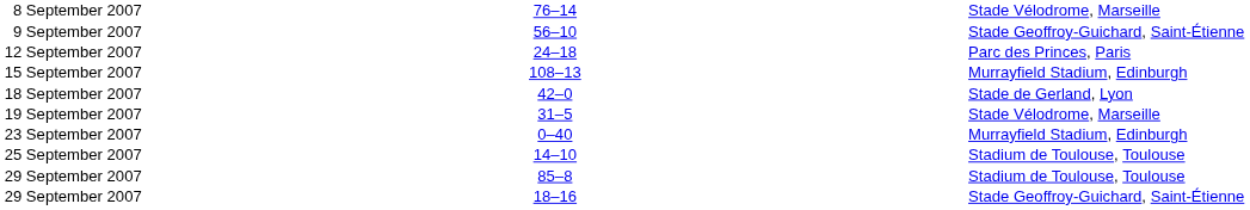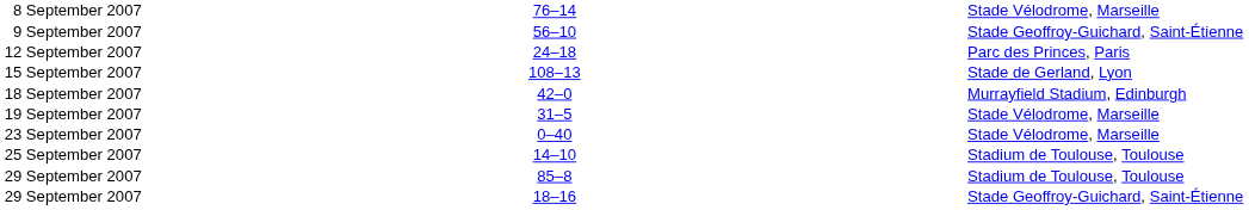 <table style="width:100%" cellspacing="1">
 <tr>
 <th width=15%></th>
 <th width=25%></th>
 <th width=10%></th>
 <th width=25%></th>
 </tr>
 <tr style=font-size:90%>
 <td align=right>8 September 2007</td>
 <td align=right></td>
 <td align=center><a href='#'>76–14</a></td>
 <td></td>
 <td><a href='#'>Stade Vélodrome</a>, <a href='#'>Marseille</a></td>
 </tr>
 <tr style=font-size:90%>
 <td align=right>9 September 2007</td>
 <td align=right></td>
 <td align=center><a href='#'>56–10</a></td>
 <td></td>
 <td><a href='#'>Stade Geoffroy-Guichard</a>, <a href='#'>Saint-Étienne</a></td>
 </tr>
 <tr style=font-size:90%>
 <td align=right>12 September 2007</td>
 <td align=right></td>
 <td align=center><a href='#'>24–18</a></td>
 <td></td>
 <td><a href='#'>Parc des Princes</a>, <a href='#'>Paris</a></td>
 </tr>
 <tr style=font-size:90%>
 <td align=right>15 September 2007</td>
 <td align=right></td>
 <td align=center><a href='#'>108–13</a></td>
 <td></td>
-<td><a href='#'>Murrayfield Stadium</a>, <a href='#'>Edinburgh</a></td>
+<td><a href='#'>Stade de Gerland</a>, <a href='#'>Lyon</a></td>
 </tr>
 <tr style=font-size:90%>
 <td align=right>18 September 2007</td>
 <td align=right></td>
 <td align=center><a href='#'>42–0</a></td>
 <td></td>
-<td><a href='#'>Stade de Gerland</a>, <a href='#'>Lyon</a></td>
+<td><a href='#'>Murrayfield Stadium</a>, <a href='#'>Edinburgh</a></td>
 </tr>
 <tr style=font-size:90%>
 <td align=right>19 September 2007</td>
 <td align=right></td>
 <td align=center><a href='#'>31–5</a></td>
 <td></td>
 <td><a href='#'>Stade Vélodrome</a>, <a href='#'>Marseille</a></td>
 </tr>
 <tr style=font-size:90%>
 <td align=right>23 September 2007</td>
 <td align=right></td>
 <td align=center><a href='#'>0–40</a></td>
 <td></td>
-<td><a href='#'>Murrayfield Stadium</a>, <a href='#'>Edinburgh</a></td>
+<td><a href='#'>Stade Vélodrome</a>, <a href='#'>Marseille</a></td>
 </tr>
 <tr style=font-size:90%>
 <td align=right>25 September 2007</td>
 <td align=right></td>
 <td align=center><a href='#'>14–10</a></td>
 <td></td>
 <td><a href='#'>Stadium de Toulouse</a>, <a href='#'>Toulouse</a></td>
 </tr>
 <tr style=font-size:90%>
 <td align=right>29 September 2007</td>
 <td align=right></td>
 <td align=center><a href='#'>85–8</a></td>
 <td></td>
 <td><a href='#'>Stadium de Toulouse</a>, <a href='#'>Toulouse</a></td>
 </tr>
 <tr style=font-size:90%>
 <td align=right>29 September 2007</td>
 <td align=right></td>
 <td align=center><a href='#'>18–16</a></td>
 <td></td>
 <td><a href='#'>Stade Geoffroy-Guichard</a>, <a href='#'>Saint-Étienne</a></td>
 </tr>
 </table>
